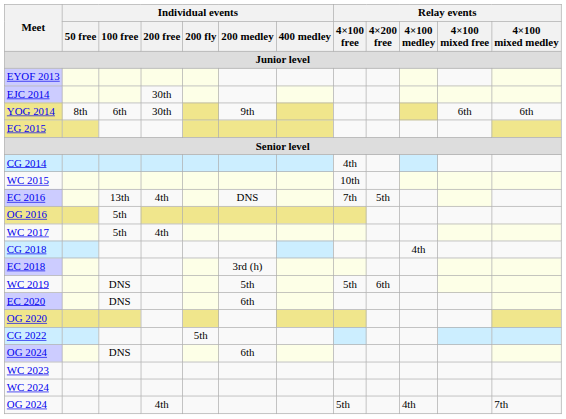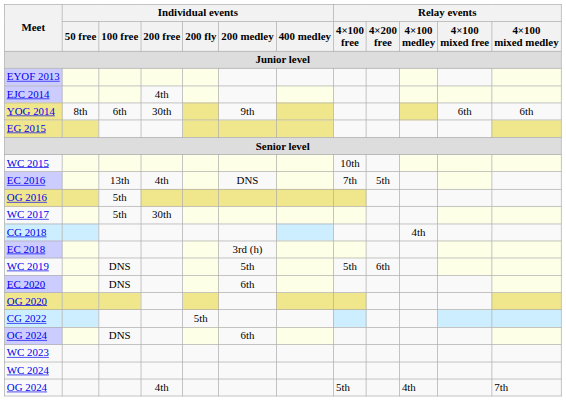 <table class="sortable wikitable">
 <tr>
 <th rowspan="2">Meet</th>
 <th colspan="6">Individual events</th>
 <th colspan="5">Relay events</th>
 </tr>
 <tr>
 <th class="unsortable">50 free</th>
 <th class="unsortable">100 free</th>
 <th class="unsortable">200 free</th>
 <th class="unsortable">200 fly</th>
 <th class="unsortable">200 medley</th>
 <th class="unsortable">400 medley</th>
 <th class="unsortable">4×100<br>free</th>
 <th class="unsortable">4×200<br>free</th>
 <th class="unsortable">4×100<br>medley</th>
 <th class="unsortable">4×100<br>mixed free</th>
 <th class="unsortable">4×100<br>mixed medley</th>
 </tr>
 <tr bgcolor="#DDDDDD">
 <td colspan="12" align="center"><strong>Junior level</strong></td>
 </tr>
 <tr>
 <td style="background:#ccccff"><a href='#'>EYOF 2013</a></td>
 <td style="background:#fdffe7"></td>
 <td style="background:#fdffe7"></td>
 <td style="background:#fdffe7"></td>
 <td style="background:#fdffe7"></td>
 <td align="center"></td>
 <td align="center"></td>
 <td align="center"></td>
 <td></td>
 <td style="background:#fdffe7"></td>
 <td align="center"></td>
 <td style="background:#fdffe7"></td>
 </tr>
 <tr>
 <td style="background:#ccccff"><a href='#'>EJC 2014</a></td>
 <td style="background:#fdffe7"></td>
 <td style="background:#fdffe7"></td>
-<td align="center">30th</td>
+<td align="center">4th</td>
 <td style="background:#fdffe7"></td>
 <td align="center"></td>
 <td style="background:#fdffe7"></td>
 <td align="center"></td>
 <td align="center"></td>
 <td style="background:#fdffe7"></td>
 <td style="background:#fdffe7"></td>
 <td style="background:#fdffe7"></td>
 </tr>
 <tr>
 <td style="background:#f0e68c"><a href='#'>YOG 2014</a></td>
 <td align="center">8th</td>
 <td align="center">6th</td>
 <td align="center">30th</td>
 <td style="background:#f0e68c"></td>
 <td align="center">9th</td>
 <td style="background:#f0e68c"></td>
 <td align="center"></td>
 <td></td>
 <td style="background:#f0e68c"></td>
 <td align="center">6th</td>
 <td align="center">6th</td>
 </tr>
 <tr>
 <td style="background:#f0e68c"><a href='#'>EG 2015</a></td>
 <td style="background:#f0e68c"></td>
 <td align="center"></td>
 <td align="center"></td>
 <td style="background:#f0e68c"></td>
 <td style="background:#f0e68c"></td>
 <td style="background:#f0e68c"></td>
 <td align="center"></td>
 <td align="center"></td>
 <td align="center"></td>
 <td align="center"></td>
 <td style="background:#f0e68c"></td>
 </tr>
 <tr bgcolor="#DDDDDD">
 <td colspan="12" align="center"><strong>Senior level</strong></td>
-</tr>
-<tr>
-<td style="background:#cceeff"><a href='#'>CG 2014</a></td>
-<td style="background:#cceeff"></td>
-<td style="background:#cceeff"></td>
-<td style="background:#cceeff"></td>
-<td style="background:#cceeff"></td>
-<td style="background:#cceeff"></td>
-<td style="background:#cceeff"></td>
-<td align="center">4th</td>
-<td align="center"></td>
-<td style="background:#cceeff"></td>
-<td></td>
-<td></td>
 </tr>
 <tr>
 <td><a href='#'>WC 2015</a></td>
 <td style="background:#fdffe7"></td>
 <td style="background:#fdffe7"></td>
 <td style="background:#fdffe7"></td>
 <td style="background:#fdffe7"></td>
 <td style="background:#fdffe7"></td>
 <td style="background:#fdffe7"></td>
 <td align="center">10th</td>
 <td align="center"></td>
 <td style="background:#fdffe7"></td>
 <td style="background:#fdffe7"></td>
 <td style="background:#fdffe7"></td>
 </tr>
 <tr>
 <td style="background:#ccccff"><a href='#'>EC 2016</a></td>
 <td style="background:#fdffe7"></td>
 <td align="center">13th</td>
 <td align="center">4th</td>
 <td style="background:#fdffe7"></td>
 <td align="center">DNS</td>
 <td style="background:#fdffe7"></td>
 <td align="center">7th</td>
 <td align="center">5th</td>
 <td align="center"></td>
 <td style="background:#fdffe7"></td>
 <td align="center"></td>
 </tr>
 <tr>
 <td style="background:#f0e68c"><a href='#'>OG 2016</a></td>
 <td style="background:#f0e68c"></td>
 <td align="center">5th</td>
 <td style="background:#f0e68c"></td>
 <td style="background:#f0e68c"></td>
 <td style="background:#f0e68c"></td>
 <td style="background:#f0e68c"></td>
 <td style="background:#f0e68c"></td>
 <td align="center"></td>
 <td align="center"></td>
 <td></td>
 <td></td>
 </tr>
 <tr>
 <td><a href='#'>WC 2017</a></td>
 <td style="background:#fdffe7"></td>
 <td align="center">5th</td>
-<td align="center">4th</td>
+<td align="center">30th</td>
 <td style="background:#fdffe7"></td>
 <td style="background:#fdffe7"></td>
 <td style="background:#fdffe7"></td>
 <td style="background:#fdffe7"></td>
 <td align="center"></td>
 <td align="center"></td>
 <td style="background:#fdffe7"></td>
 <td style="background:#fdffe7"></td>
 </tr>
 <tr>
 <td style="background:#cceeff"><a href='#'>CG 2018</a></td>
 <td style="background:#cceeff"></td>
 <td align="center"></td>
 <td align="center"></td>
 <td align="center"></td>
 <td align="center"></td>
 <td style="background:#cceeff"></td>
 <td align="center"></td>
 <td align="center"></td>
 <td align="center">4th</td>
 <td></td>
 <td></td>
 </tr>
 <tr>
 <td style="background:#ccccff"><a href='#'>EC 2018</a></td>
 <td style="background:#fdffe7"></td>
 <td align="center"></td>
 <td align="center"></td>
 <td style="background:#fdffe7"></td>
 <td align="center">3rd (h)</td>
 <td style="background:#fdffe7"></td>
 <td style="background:#fdffe7"></td>
 <td align="center"></td>
 <td align="center"></td>
 <td style="background:#fdffe7"></td>
 <td style="background:#fdffe7"></td>
 </tr>
 <tr>
 <td><a href='#'>WC 2019</a></td>
 <td style="background:#fdffe7"></td>
 <td align="center">DNS</td>
 <td align="center"></td>
 <td style="background:#fdffe7"></td>
 <td align="center">5th</td>
 <td style="background:#fdffe7"></td>
 <td align="center">5th</td>
 <td align="center">6th</td>
 <td align="center"></td>
 <td style="background:#fdffe7"></td>
 <td style="background:#fdffe7"></td>
 </tr>
 <tr>
 <td style="background:#ccccff"><a href='#'>EC 2020</a></td>
 <td style="background:#fdffe7"></td>
 <td align="center">DNS</td>
 <td align="center"></td>
 <td style="background:#fdffe7"></td>
 <td align="center">6th</td>
 <td style="background:#fdffe7"></td>
 <td align="center"></td>
 <td align="center"></td>
 <td align="center"></td>
 <td align="center"></td>
 <td style="background:#fdffe7"></td>
 </tr>
 <tr>
 <td style="background:#f0e68c"><a href='#'>OG 2020</a></td>
 <td style="background:#f0e68c"></td>
 <td style="background:#f0e68c"></td>
 <td align="center"></td>
 <td style="background:#f0e68c"></td>
 <td align="center"></td>
 <td style="background:#f0e68c"></td>
 <td style="background:#f0e68c"></td>
 <td align="center"></td>
 <td align="center"></td>
 <td></td>
 <td style="background:#f0e68c"></td>
 </tr>
 <tr>
 <td style="background:#cceeff"><a href='#'>CG 2022</a></td>
 <td style="background:#cceeff"></td>
 <td align="center"></td>
 <td align="center"></td>
 <td align="center">5th</td>
 <td align="center"></td>
 <td align="center"></td>
 <td style="background:#cceeff"></td>
 <td align="center"></td>
 <td align="center"></td>
 <td style="background:#cceeff"></td>
 <td style="background:#cceeff"></td>
 </tr>
 <tr>
 <td style="background:#ccccff"><a href='#'>OG 2024</a></td>
 <td style="background:#fdffe7"></td>
 <td align="center">DNS</td>
 <td align="center"></td>
 <td style="background:#fdffe7"></td>
 <td align="center">6th</td>
 <td style="background:#fdffe7"></td>
 <td align="center"></td>
 <td align="center"></td>
 <td align="center"></td>
 <td align="center"></td>
 <td style="background:#fdffe7"></td>
 </tr>
 <tr>
 <td><a href='#'>WC 2023</a></td>
 <td></td>
 <td></td>
 <td></td>
 <td></td>
 <td align=center></td>
 <td></td>
 <td></td>
 <td align=center></td>
 <td></td>
 <td align=center></td>
 <td></td>
 </tr>
 <tr>
 <td><a href='#'>WC 2024</a></td>
 <td></td>
 <td></td>
 <td></td>
 <td></td>
 <td></td>
 <td></td>
 <td></td>
 <td></td>
 <td></td>
 <td></td>
 <td></td>
 </tr>
 <tr>
 <td><a href='#'>OG 2024</a></td>
 <td></td>
 <td></td>
 <td align="center">4th</td>
 <td></td>
 <td align="center"></td>
 <td></td>
 <td>5th</td>
 <td align="center"></td>
 <td>4th</td>
 <td></td>
 <td>7th</td>
 </tr>
 </table>
